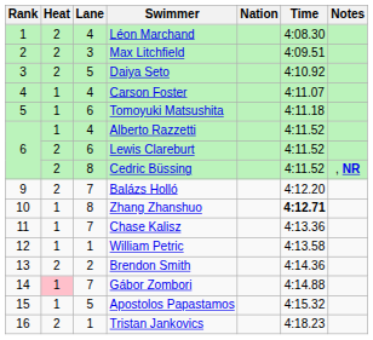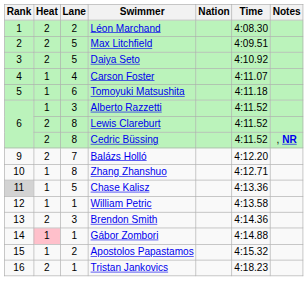 <table class="wikitable sortable mw-collapsible" style="text-align:center">
 <tr>
 <th scope="col">Rank</th>
 <th scope="col">Heat</th>
 <th scope="col">Lane</th>
 <th scope="col">Swimmer</th>
 <th scope="col">Nation</th>
 <th scope="col">Time</th>
 <th scope="col">Notes</th>
 </tr>
 <tr bgcolor=bbf3bb>
 <td>1</td>
 <td>2</td>
-<td>4</td>
+<td>2</td>
 <td align="left"><a href='#'>Léon Marchand</a></td>
 <td align="left"></td>
 <td>4:08.30</td>
 <td></td>
 </tr>
 <tr bgcolor=bbf3bb>
 <td>2</td>
 <td>2</td>
-<td>3</td>
+<td>5</td>
 <td align="left"><a href='#'>Max Litchfield</a></td>
 <td align="left"></td>
 <td>4:09.51</td>
 <td></td>
 </tr>
 <tr bgcolor=bbf3bb>
 <td>3</td>
 <td>2</td>
 <td>5</td>
 <td align="left"><a href='#'>Daiya Seto</a></td>
 <td align="left"></td>
 <td>4:10.92</td>
 <td></td>
 </tr>
 <tr bgcolor=bbf3bb>
 <td>4</td>
 <td>1</td>
 <td>4</td>
 <td align="left"><a href='#'>Carson Foster</a></td>
 <td align="left"></td>
 <td>4:11.07</td>
 <td></td>
 </tr>
 <tr bgcolor=bbf3bb>
 <td>5</td>
 <td>1</td>
 <td>6</td>
 <td align="left"><a href='#'>Tomoyuki Matsushita</a></td>
 <td align="left"></td>
 <td>4:11.18</td>
 <td></td>
 </tr>
 <tr bgcolor=bbf3bb>
 <td rowspan=3>6</td>
 <td>1</td>
-<td>4</td>
+<td>3</td>
 <td align="left"><a href='#'>Alberto Razzetti</a></td>
 <td align="left"></td>
 <td>4:11.52</td>
 <td></td>
 </tr>
 <tr bgcolor=bbf3bb>
 <td>2</td>
-<td>6</td>
+<td>8</td>
 <td align="left"><a href='#'>Lewis Clareburt</a></td>
 <td align="left"></td>
 <td>4:11.52</td>
 <td></td>
 </tr>
 <tr bgcolor=bbf3bb>
 <td>2</td>
 <td>8</td>
 <td align="left"><a href='#'>Cedric Büssing</a></td>
 <td align="left"></td>
 <td>4:11.52</td>
 <td>, <strong><a href='#'>NR</a></strong></td>
 </tr>
 <tr>
 <td>9</td>
 <td>2</td>
 <td>7</td>
 <td align="left"><a href='#'>Balázs Holló</a></td>
 <td align="left"></td>
 <td>4:12.20</td>
 <td></td>
 </tr>
 <tr>
 <td>10</td>
 <td>1</td>
 <td>8</td>
 <td align="left"><a href='#'>Zhang Zhanshuo</a></td>
 <td align="left"></td>
-<td><strong>4:12.71</strong></td>
+<td>4:12.71</td>
 <td></td>
 </tr>
 <tr>
-<td>11</td>
+<td style="background: lightgrey;">11</td>
 <td>1</td>
-<td>7</td>
+<td>5</td>
 <td align="left"><a href='#'>Chase Kalisz</a></td>
 <td align="left"></td>
 <td>4:13.36</td>
 <td></td>
 </tr>
 <tr>
 <td>12</td>
 <td>1</td>
 <td>1</td>
 <td align="left"><a href='#'>William Petric</a></td>
 <td align="left"></td>
 <td>4:13.58</td>
 <td></td>
 </tr>
 <tr>
 <td>13</td>
 <td>2</td>
-<td>2</td>
+<td>3</td>
 <td align="left"><a href='#'>Brendon Smith</a></td>
 <td align="left"></td>
 <td>4:14.36</td>
 <td></td>
 </tr>
 <tr>
 <td>14</td>
 <td style="background: pink;">1</td>
-<td>7</td>
+<td>1</td>
 <td align="left"><a href='#'>Gábor Zombori</a></td>
 <td align="left"></td>
 <td>4:14.88</td>
 <td></td>
 </tr>
 <tr>
 <td>15</td>
 <td>1</td>
-<td>5</td>
+<td>2</td>
 <td align="left"><a href='#'>Apostolos Papastamos</a></td>
 <td align="left"></td>
 <td>4:15.32</td>
 <td></td>
 </tr>
 <tr>
 <td>16</td>
 <td>2</td>
 <td>1</td>
 <td align="left"><a href='#'>Tristan Jankovics</a></td>
 <td align="left"></td>
 <td>4:18.23</td>
 <td></td>
 </tr>
 </table>
